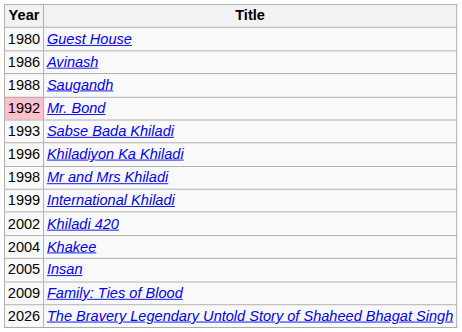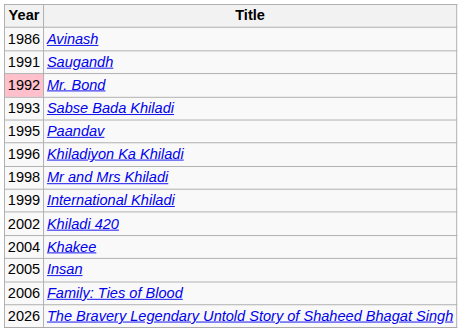 <table class="wikitable sortable">
 <tr>
 <th scope="col">Year</th>
 <th scope="col">Title</th>
 </tr>
 <tr>
-<td style="text-align: center;">1980</td>
-<td><em><a href='#'>Guest House</a></em></td>
-</tr>
-<tr>
 <td style="text-align: center;">1986</td>
 <td><em><a href='#'>Avinash</a></em></td>
 </tr>
 <tr>
-<td style="text-align: center;">1988</td>
+<td style="text-align: center;">1991</td>
 <td><em><a href='#'>Saugandh</a></em></td>
 </tr>
 <tr>
 <td style="background: pink; text-align: center;">1992</td>
 <td><em><a href='#'>Mr. Bond</a></em></td>
 </tr>
 <tr>
 <td style="text-align: center;">1993</td>
 <td><em><a href='#'>Sabse Bada Khiladi</a></em></td>
+</tr>
+<tr>
+<td style="text-align: center;">1995</td>
+<td><em><a href='#'>Paandav</a></em></td>
 </tr>
 <tr>
 <td style="text-align: center;">1996</td>
 <td><em><a href='#'>Khiladiyon Ka Khiladi</a></em></td>
 </tr>
 <tr>
 <td style="text-align: center;">1998</td>
 <td><em><a href='#'>Mr and Mrs Khiladi</a></em></td>
 </tr>
 <tr>
 <td style="text-align: center;">1999</td>
 <td><em><a href='#'>International Khiladi</a></em></td>
 </tr>
 <tr>
 <td style="text-align: center;">2002</td>
 <td><em><a href='#'>Khiladi 420</a></em></td>
 </tr>
 <tr>
 <td style="text-align: center;">2004</td>
 <td><em><a href='#'>Khakee</a> </em></td>
 </tr>
 <tr>
 <td style="text-align: center;">2005</td>
 <td><em><a href='#'>Insan</a></em></td>
 </tr>
 <tr>
-<td style="text-align: center;">2009</td>
+<td style="text-align: center;">2006</td>
 <td><em><a href='#'>Family: Ties of Blood</a></em></td>
 </tr>
 <tr>
 <td style="text-align: center;">2026</td>
 <td><em><a href='#'>The Bravery Legendary Untold Story of Shaheed Bhagat Singh</a></em></td>
 </tr>
 <tr>
 </tr>
 </table>
